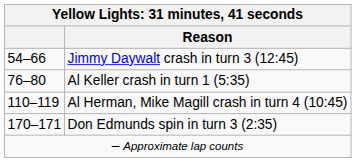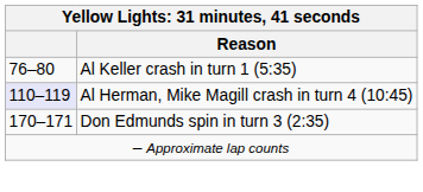 <table class="wikitable">
 <tr>
 <th colspan=2>Yellow Lights: 31 minutes, 41 seconds</th>
 </tr>
 <tr>
 <th></th>
 <th>Reason</th>
 </tr>
 <tr>
-<td>54–66</td>
-<td><a href='#'>Jimmy Daywalt</a> crash in turn 3 (12:45)</td>
-</tr>
-<tr>
 <td>76–80</td>
 <td>Al Keller crash in turn 1 (5:35)</td>
 </tr>
 <tr>
-<td>110–119</td>
+<td style="background: lavender;">110–119</td>
 <td>Al Herman, Mike Magill crash in turn 4 (10:45)</td>
 </tr>
 <tr>
 <td>170–171</td>
 <td>Don Edmunds spin in turn 3 (2:35)</td>
 </tr>
 <tr>
 <td colspan=2 align=center> – <em><small>Approximate lap counts</small></em></td>
 </tr>
 </table>
